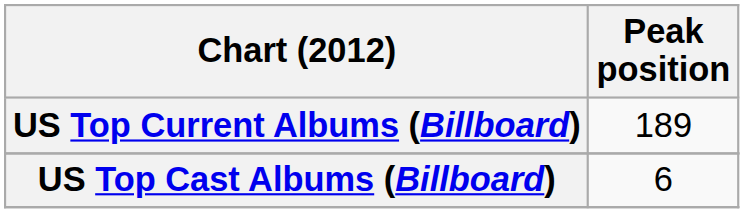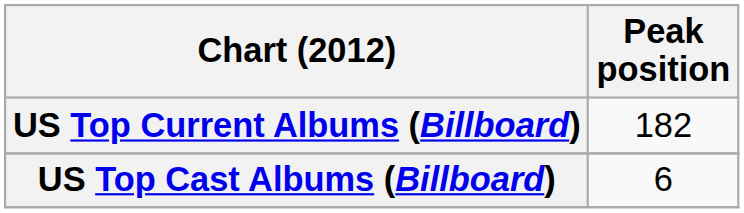 <table class="wikitable plainrowheaders">
 <tr>
 <th>Chart (2012)</th>
 <th>Peak<br>position</th>
 </tr>
 <tr>
 <th scope="row">US <a href='#'>Top Current Albums</a> (<em><a href='#'>Billboard</a></em>)</th>
-<td align="center">189</td>
+<td align="center">182</td>
 </tr>
 <tr>
 </tr>
 <tr>
 <th scope="row">US <a href='#'>Top Cast Albums</a> (<em><a href='#'>Billboard</a></em>)</th>
 <td align="center">6</td>
 </tr>
 <tr>
 </tr>
 </table>
